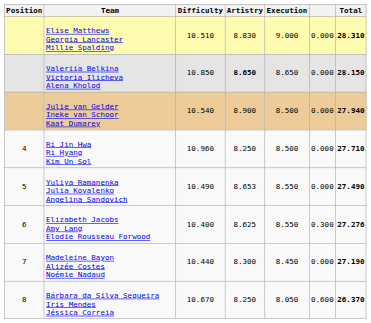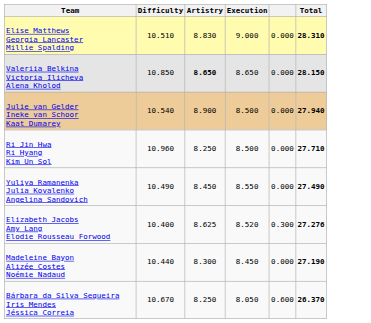 <table class="wikitable sortable" style="text-align:center; font-size:95%">
 <tr>
-<th scope=col>Position</th>
 <th scope="col" style="width:210px;">Team</th>
 <th scope=col>Difficulty</th>
 <th scope=col>Artistry</th>
 <th scope=col>Execution</th>
 <th scope=col></th>
 <th scope=col;>Total</th>
 </tr>
 <tr style="background:#fffcaf;">
-<td rowspan=1></td>
 <td style="text-align:left;"><br><a href='#'>Elise Matthews</a><br><a href='#'>Georgia Lancaster</a><br><a href='#'>Millie Spalding</a></td>
 <td>10.510</td>
 <td>8.830</td>
 <td>9.000</td>
 <td>0.000</td>
 <td><strong>28.310</strong></td>
 </tr>
 <tr style="background:#e5e5e5;">
-<td rowspan=1></td>
 <td style="text-align:left;"><br><a href='#'>Valeriia Belkina</a><br><a href='#'>Victoria Ilicheva</a><br><a href='#'>Alena Kholod</a></td>
 <td>10.850</td>
 <td><strong>8.650</strong></td>
 <td>8.650</td>
 <td>0.000</td>
 <td><strong>28.150</strong></td>
 </tr>
 <tr style="background:#ec9;">
-<td rowspan=1></td>
 <td style="text-align:left;"><br><a href='#'>Julie van Gelder</a><br><a href='#'>Ineke van Schoor</a><br><a href='#'>Kaat Dumarey</a></td>
 <td>10.540</td>
 <td>8.900</td>
 <td>8.500</td>
 <td>0.000</td>
 <td><strong>27.940</strong></td>
 </tr>
 <tr>
-<td scope=row style="text-align:center">4</td>
 <td style="text-align:left;"><br><a href='#'>Ri Jin Hwa</a><br><a href='#'>Ri Hyang</a><br><a href='#'>Kim Un Sol</a></td>
 <td>10.960</td>
 <td>8.250</td>
 <td>8.500</td>
 <td>0.000</td>
 <td><strong>27.710</strong></td>
 </tr>
 <tr>
-<td scope=row style="text-align:center">5</td>
 <td style="text-align:left;"><br><a href='#'>Yuliya Ramanenka</a><br><a href='#'>Julia Kovalenko</a><br><a href='#'>Angelina Sandovich</a></td>
 <td>10.490</td>
-<td>8.653</td>
+<td>8.450</td>
 <td>8.550</td>
 <td>0.000</td>
 <td><strong>27.490</strong></td>
 </tr>
 <tr>
-<td scope=row style="text-align:center">6</td>
 <td style="text-align:left;"><br><a href='#'>Elizabeth Jacobs</a><br><a href='#'>Amy Lang</a><br><a href='#'>Elodie Rousseau Forwood</a></td>
 <td>10.400</td>
 <td>8.625</td>
-<td>8.550</td>
+<td>8.520</td>
 <td>0.300</td>
 <td><strong>27.276</strong></td>
 </tr>
 <tr>
-<td scope=row style="text-align:center">7</td>
 <td style="text-align:left;"><br><a href='#'>Madeleine Bayon</a><br><a href='#'>Alizée Costes</a><br><a href='#'>Noémie Nadaud</a></td>
 <td>10.440</td>
 <td>8.300</td>
 <td>8.450</td>
 <td>0.000</td>
 <td><strong>27.190</strong></td>
 </tr>
 <tr>
-<td scope=row style="text-align:center">8</td>
 <td style="text-align:left;"><br><a href='#'>Bárbara da Silva Sequeira</a><br><a href='#'>Iris Mendes</a><br><a href='#'>Jéssica Correia</a></td>
 <td>10.670</td>
 <td>8.250</td>
 <td>8.050</td>
 <td>0.600</td>
 <td><strong>26.370</strong></td>
 </tr>
 </table>
